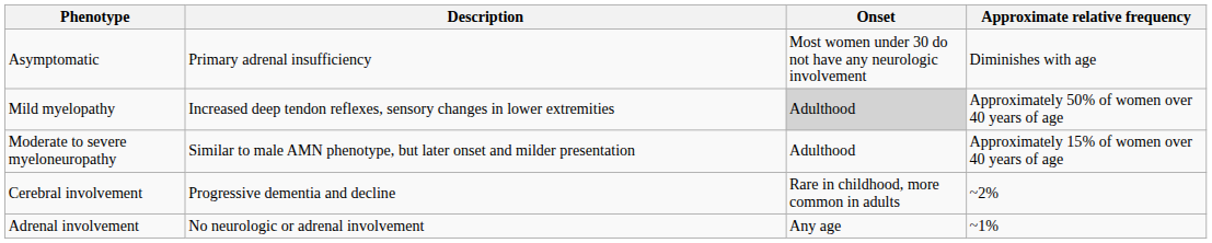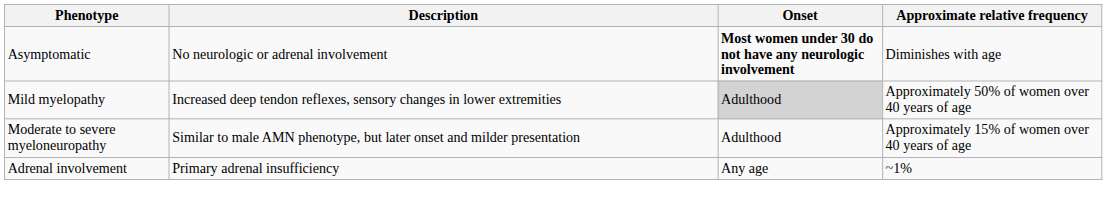 <table class="wikitable">
 <tr>
 <th width=15%>Phenotype</th>
 <th width=50%>Description</th>
 <th width=15%>Onset</th>
 <th width=20%>Approximate relative frequency</th>
 </tr>
 <tr>
 <td>Asymptomatic</td>
-<td>Primary adrenal insufficiency</td>
-<td>Most women under 30 do not have any neurologic involvement</td>
+<td>No neurologic or adrenal involvement</td>
+<td><strong>Most women under 30 do not have any neurologic involvement</strong></td>
 <td>Diminishes with age</td>
 </tr>
 <tr>
 <td>Mild myelopathy</td>
 <td>Increased deep tendon reflexes, sensory changes in lower extremities</td>
 <td style="background: lightgrey;">Adulthood</td>
 <td>Approximately 50% of women over 40 years of age</td>
 </tr>
 <tr>
 <td>Moderate to severe myeloneuropathy</td>
 <td>Similar to male AMN phenotype, but later onset and milder presentation</td>
 <td>Adulthood</td>
 <td>Approximately 15% of women over 40 years of age</td>
 </tr>
 <tr>
-<td>Cerebral involvement</td>
-<td>Progressive dementia and decline</td>
-<td>Rare in childhood, more common in adults</td>
-<td>~2%</td>
-</tr>
-<tr>
 <td>Adrenal involvement</td>
-<td>No neurologic or adrenal involvement</td>
+<td>Primary adrenal insufficiency</td>
 <td>Any age</td>
 <td>~1%</td>
 </tr>
 </table>
